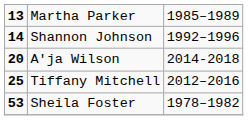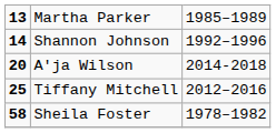 <table class="wikitable">
 <tr>
 <td><strong>13</strong></td>
 <td>Martha Parker</td>
 <td>1985–1989</td>
 </tr>
 <tr>
 <td><strong>14</strong></td>
 <td>Shannon Johnson</td>
 <td>1992–1996</td>
 </tr>
 <tr>
 <td><strong>20</strong></td>
 <td>A'ja Wilson</td>
 <td>2014-2018</td>
 </tr>
 <tr>
 <td><strong>25</strong></td>
 <td>Tiffany Mitchell</td>
 <td>2012–2016</td>
 </tr>
 <tr>
-<td><strong>53</strong></td>
+<td><strong>58</strong></td>
 <td>Sheila Foster</td>
 <td>1978–1982</td>
 </tr>
 <tr>
 </tr>
 </table>
